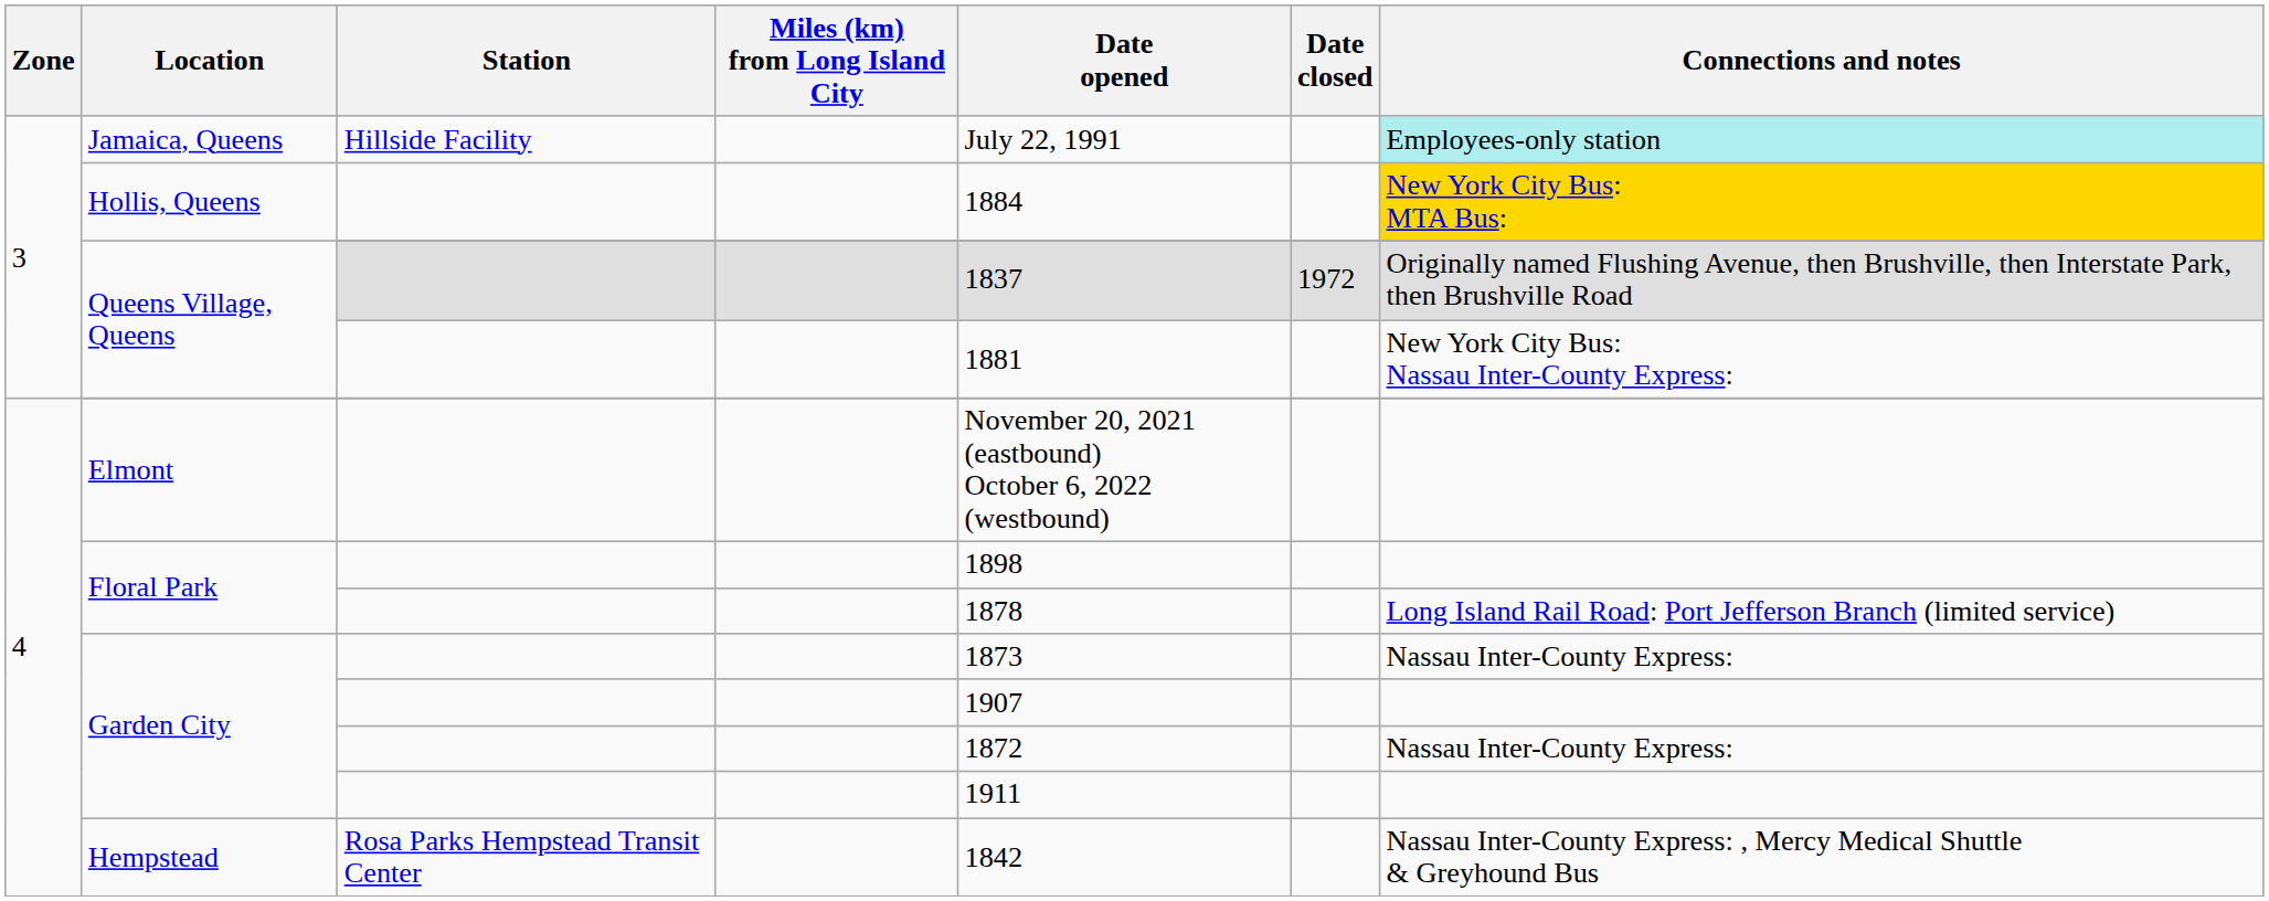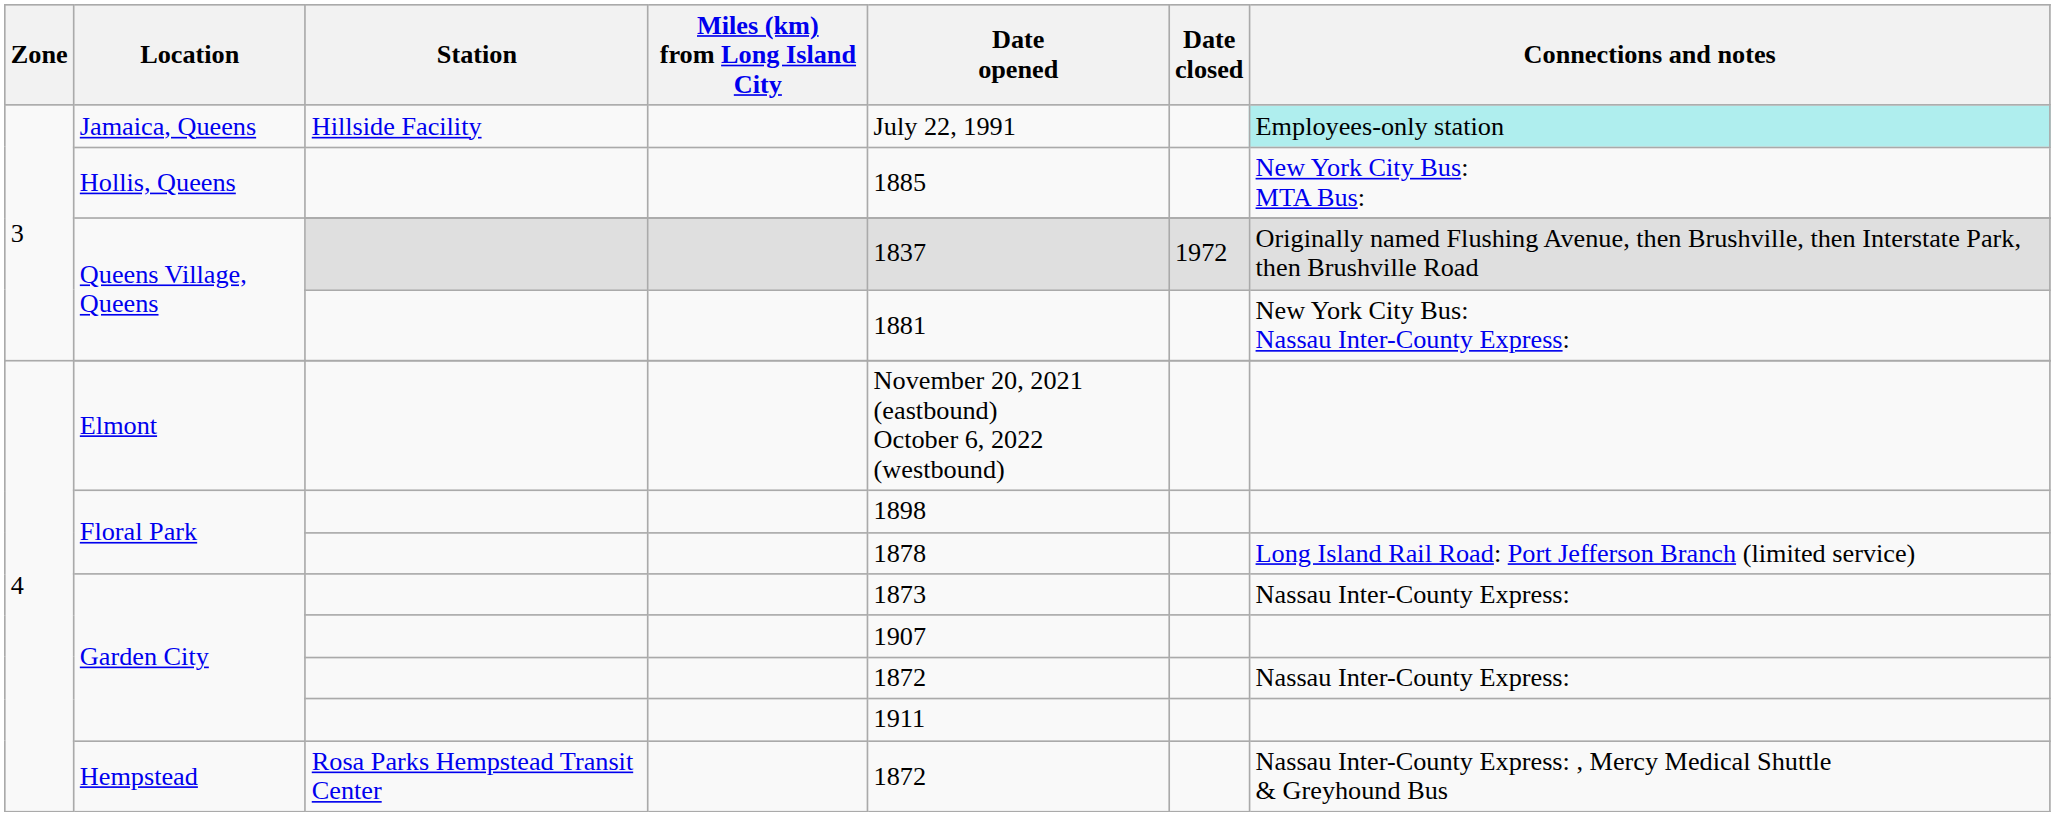 <table class="wikitable">
 <tr>
 <th>Zone</th>
 <th>Location</th>
 <th>Station</th>
 <th><a href='#'>Miles (km)</a><br>from <a href='#'>Long Island City</a></th>
 <th>Date<br>opened</th>
 <th>Date<br>closed</th>
 <th>Connections and notes</th>
 </tr>
 <tr>
 <td rowspan=5>3</td>
 <td><a href='#'>Jamaica, Queens</a></td>
 <td><a href='#'>Hillside Facility</a></td>
 <td></td>
 <td>July 22, 1991</td>
 <td></td>
 <td style="background: paleturquoise;">Employees-only station</td>
 </tr>
 <tr>
 <td><a href='#'>Hollis, Queens</a></td>
 <td></td>
 <td></td>
-<td>1884</td>
+<td>1885</td>
 <td></td>
-<td style="background: gold;"><a href='#'>New York City Bus</a>: <br><a href='#'>MTA Bus</a>: </td>
+<td><a href='#'>New York City Bus</a>: <br><a href='#'>MTA Bus</a>: </td>
 </tr>
 <tr>
 <td rowspan=3><a href='#'>Queens Village, Queens</a></td>
 </tr>
 <tr bgcolor=dfdfdf>
 <td></td>
 <td></td>
 <td>1837</td>
 <td>1972</td>
 <td>Originally named Flushing Avenue, then Brushville, then Interstate Park, then Brushville Road</td>
 </tr>
 <tr>
 <td> </td>
 <td></td>
 <td>1881</td>
 <td></td>
 <td>New York City Bus: <br><a href='#'>Nassau Inter-County Express</a>: </td>
 </tr>
 <tr>
 <td rowspan=9>4</td>
 </tr>
 <tr>
 <td><a href='#'>Elmont</a></td>
 <td> </td>
 <td></td>
 <td>November 20, 2021 (eastbound)<br>October 6, 2022 (westbound)</td>
 <td></td>
 <td></td>
 </tr>
 <tr>
 <td rowspan=2><a href='#'>Floral Park</a></td>
 <td></td>
 <td></td>
 <td>1898</td>
 <td></td>
 <td></td>
 </tr>
 <tr>
 <td> </td>
 <td></td>
 <td>1878</td>
 <td></td>
 <td><a href='#'>Long Island Rail Road</a>: <a href='#'>Port Jefferson Branch</a> (limited service)</td>
 </tr>
 <tr>
 <td rowspan=4><a href='#'>Garden City</a></td>
 <td> </td>
 <td></td>
 <td>1873</td>
 <td></td>
 <td>Nassau Inter-County Express: </td>
 </tr>
 <tr>
 <td> </td>
 <td></td>
 <td>1907</td>
 <td></td>
 <td></td>
 </tr>
 <tr>
 <td> </td>
 <td></td>
 <td>1872</td>
 <td></td>
 <td>Nassau Inter-County Express: </td>
 </tr>
 <tr>
 <td> </td>
 <td></td>
 <td>1911</td>
 <td></td>
 <td></td>
 </tr>
 <tr>
 <td><a href='#'>Hempstead</a></td>
 <td><a href='#'>Rosa Parks Hempstead Transit Center</a> </td>
 <td></td>
-<td>1842</td>
+<td>1872</td>
 <td></td>
 <td>Nassau Inter-County Express: , Mercy Medical Shuttle<br> & Greyhound Bus</td>
 </tr>
 </table>
